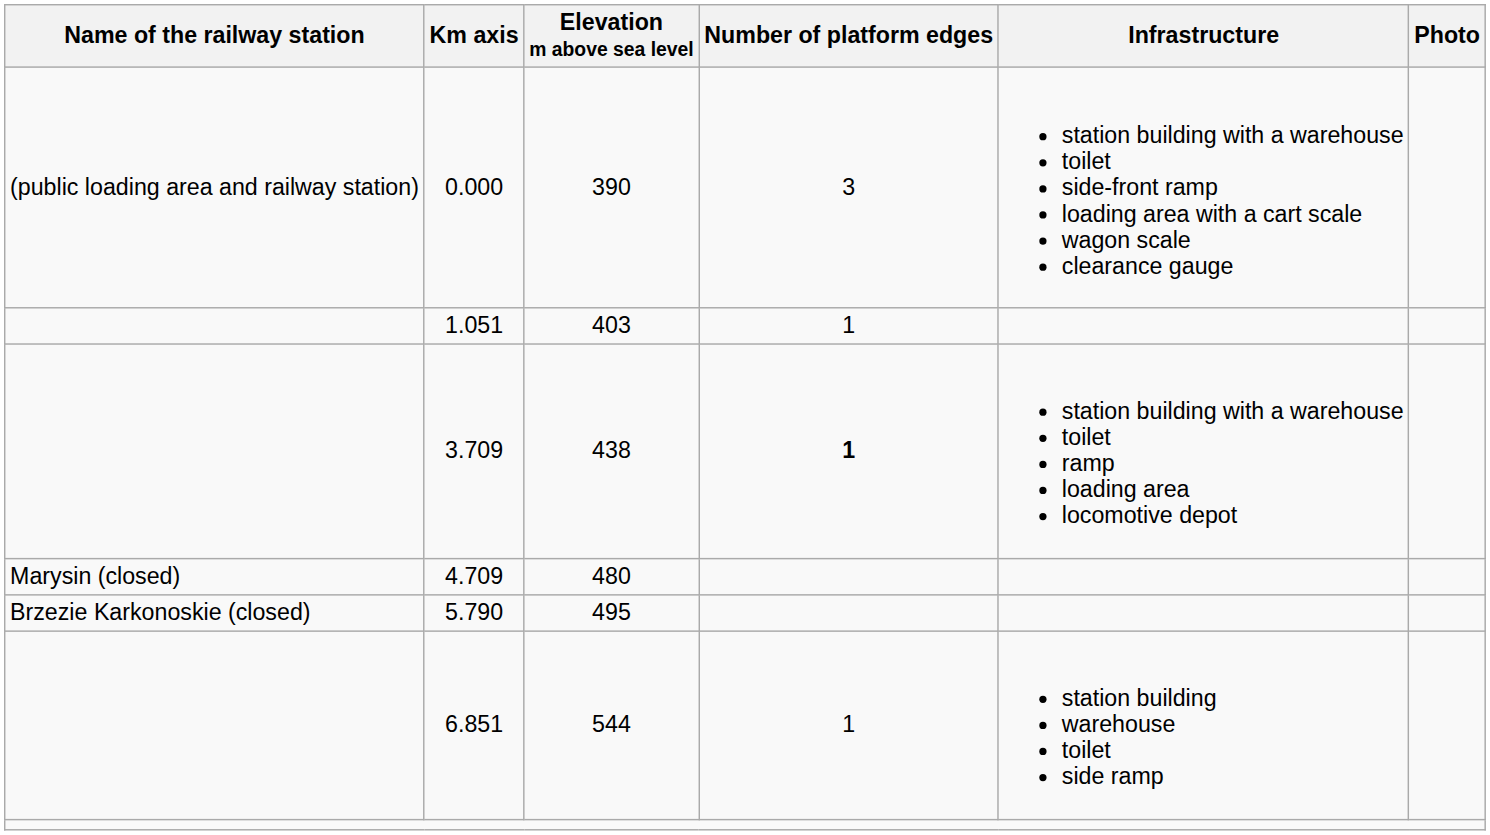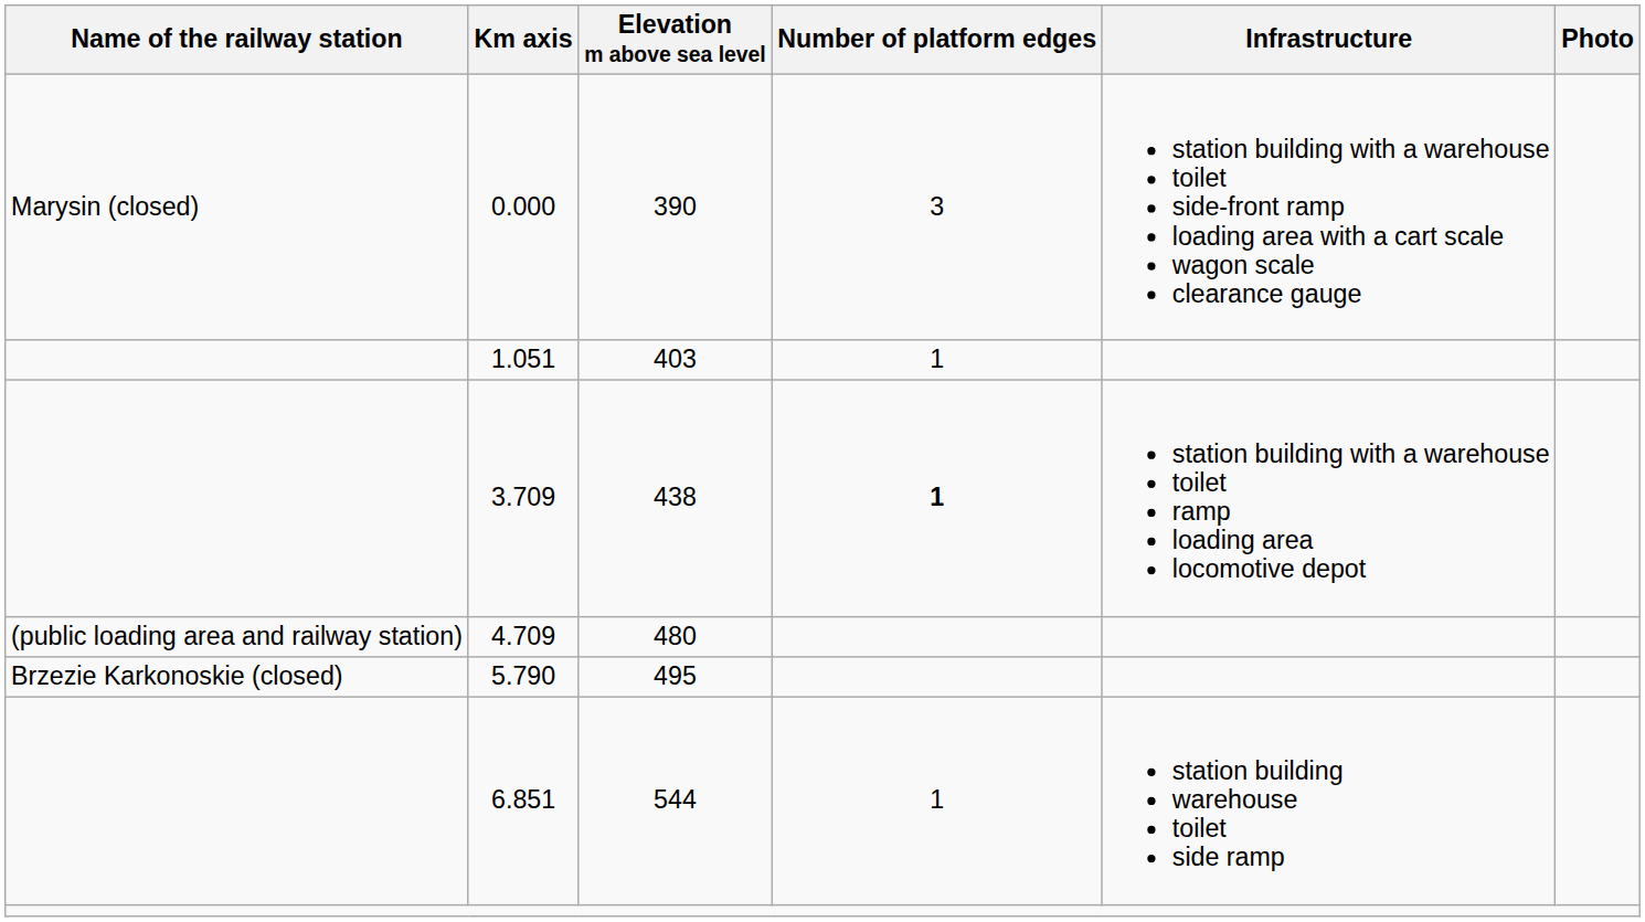 <table class="wikitable">
 <tr>
 <th>Name of the railway station</th>
 <th>Km axis</th>
 <th>Elevation<br><small>m above sea level</small></th>
 <th>Number of platform edges</th>
 <th>Infrastructure</th>
 <th>Photo</th>
 </tr>
 <tr>
-<td> (public loading area and railway station)</td>
+<td>Marysin (closed)</td>
 <td style="text-align:center">0.000</td>
 <td style="text-align:center">390</td>
 <td style="text-align:center">3</td>
 <td><br><ul><li>station building with a warehouse</li><li>toilet</li><li>side-front ramp</li><li>loading area with a cart scale</li><li>wagon scale</li><li>clearance gauge</li></ul></td>
 <td></td>
 </tr>
 <tr>
 <td></td>
 <td style="text-align:center">1.051</td>
 <td style="text-align:center">403</td>
 <td style="text-align:center">1</td>
 <td></td>
 <td></td>
 </tr>
 <tr>
 <td></td>
 <td style="text-align:center">3.709</td>
 <td style="text-align:center">438</td>
 <td style="text-align:center"><strong>1</strong></td>
 <td><br><ul><li>station building with a warehouse</li><li>toilet</li><li>ramp</li><li>loading area</li><li>locomotive depot</li></ul></td>
 <td></td>
 </tr>
 <tr>
-<td>Marysin (closed)</td>
+<td> (public loading area and railway station)</td>
 <td style="text-align:center">4.709</td>
 <td style="text-align:center">480</td>
 <td style="text-align:center"></td>
 <td></td>
 <td></td>
 </tr>
 <tr>
 <td>Brzezie Karkonoskie (closed)</td>
 <td style="text-align:center">5.790</td>
 <td style="text-align:center">495</td>
 <td style="text-align:center"></td>
 <td></td>
 <td></td>
 </tr>
 <tr>
 <td></td>
 <td style="text-align:center">6.851</td>
 <td style="text-align:center">544</td>
 <td style="text-align:center">1</td>
 <td><br><ul><li>station building</li><li>warehouse</li><li>toilet</li><li>side ramp</li></ul></td>
 <td></td>
 </tr>
 <tr>
 <td colspan="6" style="text-align:center"></td>
 </tr>
 </table>
